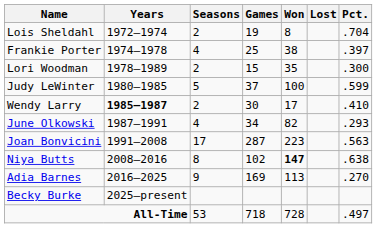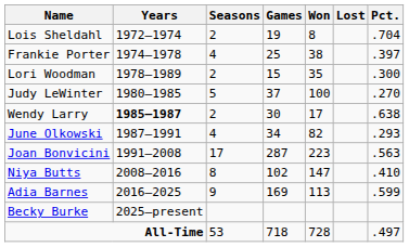 <table class="wikitable sortable">
 <tr>
 <th>Name</th>
 <th>Years</th>
 <th>Seasons</th>
 <th>Games</th>
 <th>Won</th>
 <th>Lost</th>
 <th>Pct.</th>
 </tr>
 <tr>
 <td>Lois Sheldahl</td>
 <td>1972–1974</td>
 <td>2</td>
 <td>19</td>
 <td>8</td>
 <td></td>
 <td>.704</td>
 </tr>
 <tr>
 <td>Frankie Porter</td>
 <td>1974–1978</td>
 <td>4</td>
 <td>25</td>
 <td>38</td>
 <td></td>
 <td>.397</td>
 </tr>
 <tr>
 <td>Lori Woodman</td>
 <td>1978–1989</td>
 <td>2</td>
 <td>15</td>
 <td>35</td>
 <td></td>
 <td>.300</td>
 </tr>
 <tr>
 <td>Judy LeWinter</td>
 <td>1980–1985</td>
 <td>5</td>
 <td>37</td>
 <td>100</td>
 <td></td>
-<td>.599</td>
+<td>.270</td>
 </tr>
 <tr>
 <td>Wendy Larry</td>
 <td><strong>1985–1987</strong></td>
 <td>2</td>
 <td>30</td>
 <td>17</td>
 <td></td>
-<td>.410</td>
+<td>.638</td>
 </tr>
 <tr>
 <td><a href='#'>June Olkowski</a></td>
 <td>1987–1991</td>
 <td>4</td>
 <td>34</td>
 <td>82</td>
 <td></td>
 <td>.293</td>
 </tr>
 <tr>
 <td><a href='#'>Joan Bonvicini</a></td>
 <td>1991–2008</td>
 <td>17</td>
 <td>287</td>
 <td>223</td>
 <td></td>
 <td>.563</td>
 </tr>
 <tr>
 <td><a href='#'>Niya Butts</a></td>
 <td>2008–2016</td>
 <td>8</td>
 <td>102</td>
-<td><strong>147</strong></td>
+<td>147</td>
 <td></td>
-<td>.638</td>
+<td>.410</td>
 </tr>
 <tr>
 <td><a href='#'>Adia Barnes</a></td>
 <td>2016–2025</td>
 <td>9</td>
 <td>169</td>
 <td>113</td>
 <td></td>
-<td>.270</td>
+<td>.599</td>
 </tr>
 <tr>
 <td><a href='#'>Becky Burke</a></td>
 <td>2025–present</td>
 <td></td>
 <td></td>
 <td></td>
 <td></td>
 <td></td>
 </tr>
 <tr class="sortbottom">
 <td colspan="2" style="text-align:right;"><strong>All-Time</strong></td>
 <td>53</td>
 <td>718</td>
 <td>728</td>
 <td></td>
 <td>.497</td>
 </tr>
 </table>
